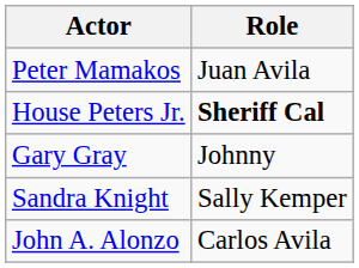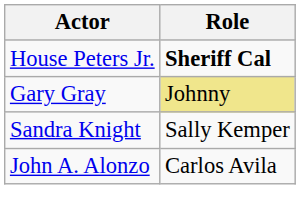 <table class="wikitable">
 <tr>
 <th>Actor</th>
 <th>Role</th>
-</tr>
-<tr>
-<td><a href='#'>Peter Mamakos</a></td>
-<td>Juan Avila</td>
 </tr>
 <tr>
 <td><a href='#'>House Peters Jr.</a></td>
 <td><strong>Sheriff Cal</strong></td>
 </tr>
 <tr>
 <td><a href='#'>Gary Gray</a></td>
-<td>Johnny</td>
+<td style="background: khaki;">Johnny</td>
 </tr>
 <tr>
 <td><a href='#'>Sandra Knight</a></td>
 <td>Sally Kemper</td>
 </tr>
 <tr>
 <td><a href='#'>John A. Alonzo</a></td>
 <td>Carlos Avila</td>
 </tr>
 </table>
